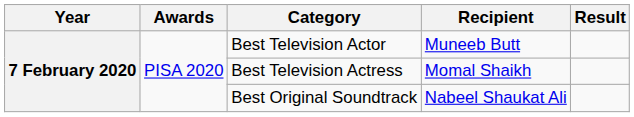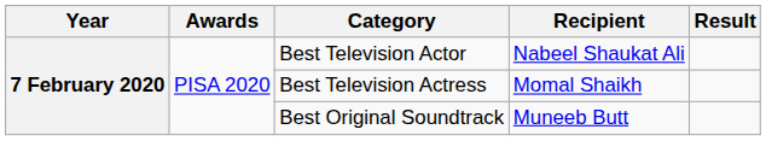 <table class="sortable wikitable">
 <tr>
 <th>Year</th>
 <th>Awards</th>
 <th>Category</th>
 <th>Recipient</th>
 <th>Result</th>
 </tr>
 <tr>
 <th rowspan="3">7 February 2020</th>
 <td rowspan="3"><a href='#'>PISA 2020</a></td>
 <td>Best Television Actor</td>
-<td><a href='#'>Muneeb Butt</a></td>
+<td><a href='#'>Nabeel Shaukat Ali</a></td>
 <td></td>
 </tr>
 <tr>
 <td>Best Television Actress</td>
 <td><a href='#'>Momal Shaikh</a></td>
 <td></td>
 </tr>
 <tr>
 <td>Best Original Soundtrack</td>
-<td><a href='#'>Nabeel Shaukat Ali</a></td>
+<td><a href='#'>Muneeb Butt</a></td>
 <td></td>
 </tr>
 </table>
